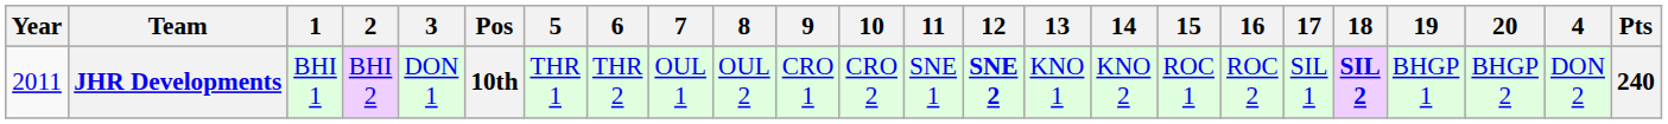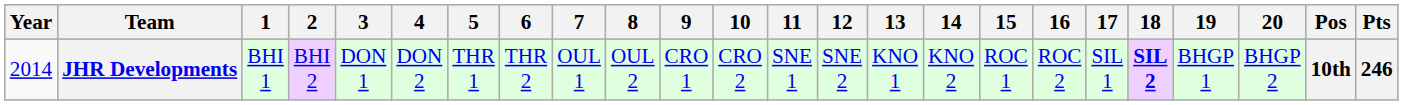 <table class="wikitable" style="text-align:center; font-size:85%">
 <tr>
 <th>Year</th>
 <th>Team</th>
 <th>1</th>
 <th>2</th>
 <th>3</th>
-<th>Pos</th>
+<th>4</th>
 <th>5</th>
 <th>6</th>
 <th>7</th>
 <th>8</th>
 <th>9</th>
 <th>10</th>
 <th>11</th>
 <th>12</th>
 <th>13</th>
 <th>14</th>
 <th>15</th>
 <th>16</th>
 <th>17</th>
 <th>18</th>
 <th>19</th>
 <th>20</th>
-<th>4</th>
+<th>Pos</th>
 <th>Pts</th>
 </tr>
 <tr>
-<td><a href='#'>2011</a></td>
+<td><a href='#'>2014</a></td>
 <th nowrap><a href='#'>JHR Developments</a></th>
 <td style="background:#dfffdf;"><a href='#'>BHI<br>1</a><br></td>
 <td style="background:#efcfff;"><a href='#'>BHI<br>2</a><br></td>
 <td style="background:#dfffdf;"><a href='#'>DON<br>1</a><br></td>
-<th>10th</th>
+<td style="background:#dfffdf;"><a href='#'>DON<br>2</a><br></td>
 <td style="background:#dfffdf;"><a href='#'>THR<br>1</a><br></td>
 <td style="background:#dfffdf;"><a href='#'>THR<br>2</a><br></td>
 <td style="background:#dfffdf;"><a href='#'>OUL<br>1</a><br></td>
 <td style="background:#dfffdf;"><a href='#'>OUL<br>2</a><br></td>
 <td style="background:#dfffdf;"><a href='#'>CRO<br>1</a><br></td>
 <td style="background:#dfffdf;"><a href='#'>CRO<br>2</a><br></td>
 <td style="background:#dfffdf;"><a href='#'>SNE<br>1</a><br></td>
-<td style="background:#dfffdf;"><strong><a href='#'>SNE<br>2</a><br></strong></td>
+<td style="background:#dfffdf;"><a href='#'>SNE<br>2</a><br></td>
 <td style="background:#dfffdf;"><a href='#'>KNO<br>1</a><br></td>
 <td style="background:#dfffdf;"><a href='#'>KNO<br>2</a><br></td>
 <td style="background:#dfffdf;"><a href='#'>ROC<br>1</a><br></td>
 <td style="background:#dfffdf;"><a href='#'>ROC<br>2</a><br></td>
 <td style="background:#dfffdf;"><a href='#'>SIL<br>1</a><br></td>
 <td style="background:#efcfff;"><strong><a href='#'>SIL<br>2</a><br></strong></td>
 <td style="background:#dfffdf;"><a href='#'>BHGP<br>1</a><br></td>
 <td style="background:#dfffdf;"><a href='#'>BHGP<br>2</a><br></td>
-<td style="background:#dfffdf;"><a href='#'>DON<br>2</a><br></td>
-<th>240</th>
+<th>10th</th>
+<th>246</th>
 </tr>
 </table>
